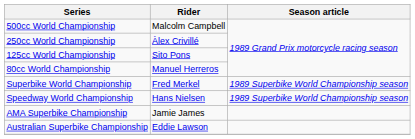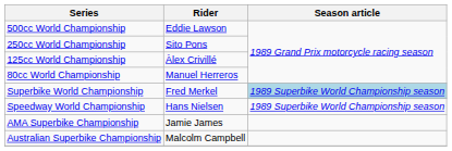 <table class="wikitable" style="font-size: 87%;">
 <tr>
 <th>Series</th>
 <th>Rider</th>
 <th>Season article</th>
 </tr>
 <tr>
 <td><a href='#'>500cc World Championship</a></td>
-<td> Malcolm Campbell</td>
+<td> <a href='#'>Eddie Lawson</a></td>
 <td rowspan=4><em><a href='#'>1989 Grand Prix motorcycle racing season</a></em></td>
 </tr>
 <tr>
 <td><a href='#'>250cc World Championship</a></td>
-<td> <a href='#'>Àlex Crivillé</a></td>
+<td> <a href='#'>Sito Pons</a></td>
 </tr>
 <tr>
 <td><a href='#'>125cc World Championship</a></td>
-<td> <a href='#'>Sito Pons</a></td>
+<td> <a href='#'>Àlex Crivillé</a></td>
 </tr>
 <tr>
 <td><a href='#'>80cc World Championship</a></td>
 <td> <a href='#'>Manuel Herreros</a></td>
 </tr>
 <tr>
 <td><a href='#'>Superbike World Championship</a></td>
 <td> <a href='#'>Fred Merkel</a></td>
-<td><em><a href='#'>1989 Superbike World Championship season</a></em></td>
+<td style="background: lightblue;"><em><a href='#'>1989 Superbike World Championship season</a></em></td>
 </tr>
 <tr>
 <td><a href='#'>Speedway World Championship</a></td>
 <td> <a href='#'>Hans Nielsen</a></td>
 <td><em><a href='#'>1989 Superbike World Championship season</a></em></td>
 </tr>
 <tr>
 <td><a href='#'>AMA Superbike Championship</a></td>
 <td> Jamie James</td>
 <td></td>
 </tr>
 <tr>
 <td><a href='#'>Australian Superbike Championship</a></td>
-<td> <a href='#'>Eddie Lawson</a></td>
+<td> Malcolm Campbell</td>
 <td></td>
 </tr>
 <tr>
 </tr>
 </table>
